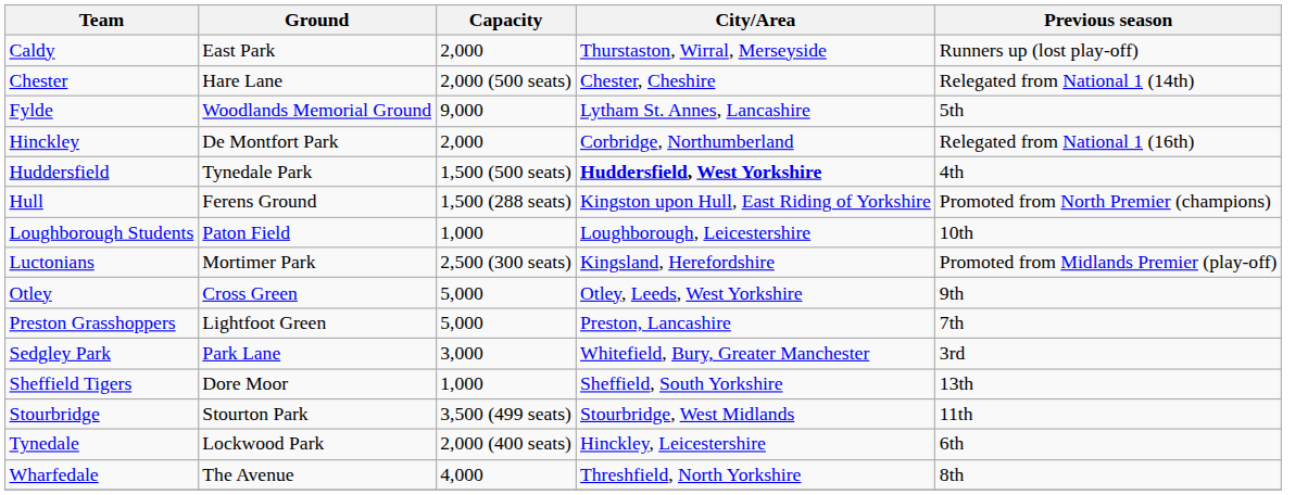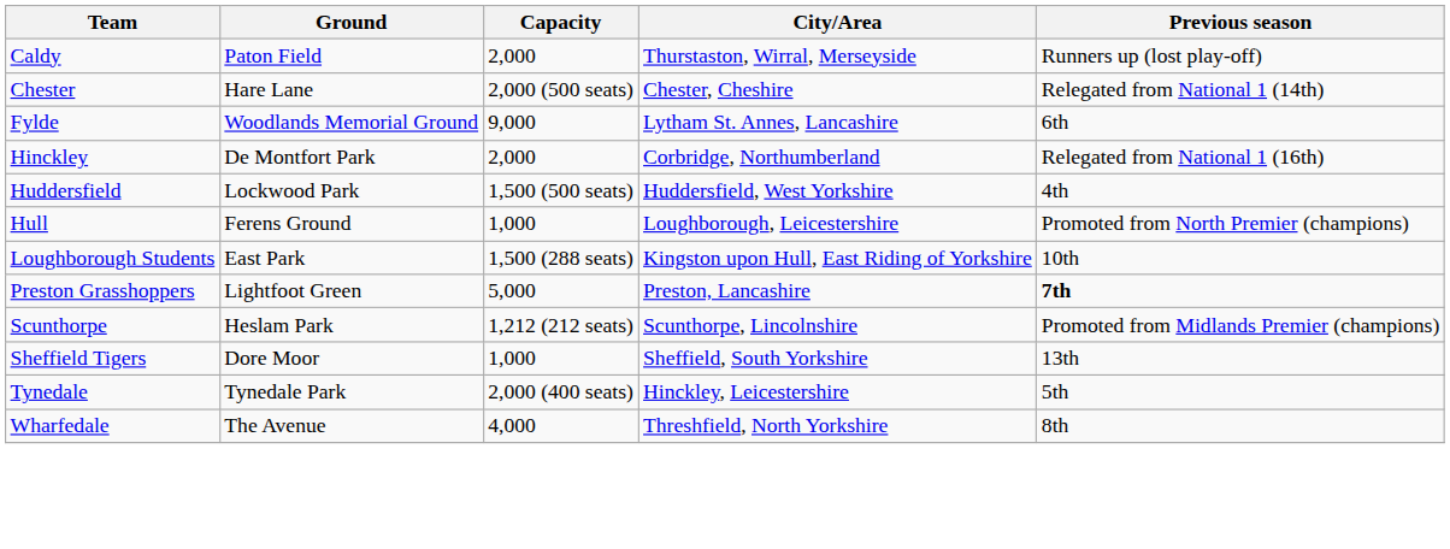 <table class="wikitable sortable">
 <tr>
 <th>Team</th>
 <th>Ground</th>
 <th>Capacity</th>
 <th>City/Area</th>
 <th>Previous season</th>
 </tr>
 <tr>
 <td><a href='#'>Caldy</a></td>
-<td>East Park</td>
+<td><a href='#'>Paton Field</a></td>
 <td>2,000</td>
 <td><a href='#'>Thurstaston</a>, <a href='#'>Wirral</a>, <a href='#'>Merseyside</a></td>
 <td>Runners up (lost play-off)</td>
 </tr>
 <tr>
 <td><a href='#'>Chester</a></td>
 <td>Hare Lane</td>
 <td>2,000 (500 seats)</td>
 <td><a href='#'>Chester</a>, <a href='#'>Cheshire</a></td>
 <td>Relegated from <a href='#'>National 1</a> (14th)</td>
 </tr>
 <tr>
 <td><a href='#'>Fylde</a></td>
 <td><a href='#'>Woodlands Memorial Ground</a></td>
 <td>9,000</td>
 <td><a href='#'>Lytham St. Annes</a>, <a href='#'>Lancashire</a></td>
-<td>5th</td>
+<td>6th</td>
 </tr>
 <tr>
 <td><a href='#'>Hinckley</a></td>
 <td>De Montfort Park</td>
 <td>2,000</td>
 <td><a href='#'>Corbridge</a>, <a href='#'>Northumberland</a></td>
 <td>Relegated from <a href='#'>National 1</a> (16th)</td>
 </tr>
 <tr>
 <td><a href='#'>Huddersfield</a></td>
-<td>Tynedale Park</td>
+<td>Lockwood Park</td>
 <td>1,500 (500 seats)</td>
-<td><strong><a href='#'>Huddersfield</a>, <a href='#'>West Yorkshire</a></strong></td>
+<td><a href='#'>Huddersfield</a>, <a href='#'>West Yorkshire</a></td>
 <td>4th</td>
 </tr>
 <tr>
 <td><a href='#'>Hull</a></td>
 <td>Ferens Ground</td>
-<td>1,500 (288 seats)</td>
-<td><a href='#'>Kingston upon Hull</a>, <a href='#'>East Riding of Yorkshire</a></td>
+<td>1,000</td>
+<td><a href='#'>Loughborough</a>, <a href='#'>Leicestershire</a></td>
 <td>Promoted from <a href='#'>North Premier</a> (champions)</td>
 </tr>
 <tr>
 <td><a href='#'>Loughborough Students</a></td>
-<td><a href='#'>Paton Field</a></td>
-<td>1,000</td>
-<td><a href='#'>Loughborough</a>, <a href='#'>Leicestershire</a></td>
+<td>East Park</td>
+<td>1,500 (288 seats)</td>
+<td><a href='#'>Kingston upon Hull</a>, <a href='#'>East Riding of Yorkshire</a></td>
 <td>10th</td>
-</tr>
-<tr>
-<td><a href='#'>Luctonians</a></td>
-<td>Mortimer Park</td>
-<td>2,500 (300 seats)</td>
-<td><a href='#'>Kingsland</a>, <a href='#'>Herefordshire</a></td>
-<td>Promoted from <a href='#'>Midlands Premier</a> (play-off)</td>
-</tr>
-<tr>
-<td><a href='#'>Otley</a></td>
-<td><a href='#'>Cross Green</a></td>
-<td>5,000</td>
-<td><a href='#'>Otley</a>, <a href='#'>Leeds</a>, <a href='#'>West Yorkshire</a></td>
-<td>9th</td>
 </tr>
 <tr>
 <td><a href='#'>Preston Grasshoppers</a></td>
 <td>Lightfoot Green</td>
 <td>5,000</td>
 <td><a href='#'>Preston, Lancashire</a></td>
-<td>7th</td>
+<td><strong>7th</strong></td>
 </tr>
 <tr>
-<td><a href='#'>Sedgley Park</a></td>
-<td><a href='#'>Park Lane</a></td>
-<td>3,000</td>
-<td><a href='#'>Whitefield</a>, <a href='#'>Bury, Greater Manchester</a></td>
-<td>3rd</td>
+<td><a href='#'>Scunthorpe</a></td>
+<td>Heslam Park</td>
+<td>1,212 (212 seats)</td>
+<td><a href='#'>Scunthorpe</a>, <a href='#'>Lincolnshire</a></td>
+<td>Promoted from <a href='#'>Midlands Premier</a> (champions)</td>
 </tr>
 <tr>
 <td><a href='#'>Sheffield Tigers</a></td>
 <td>Dore Moor</td>
 <td>1,000</td>
 <td><a href='#'>Sheffield</a>, <a href='#'>South Yorkshire</a></td>
 <td>13th</td>
 </tr>
 <tr>
-<td><a href='#'>Stourbridge</a></td>
-<td>Stourton Park</td>
-<td>3,500 (499 seats)</td>
-<td><a href='#'>Stourbridge</a>, <a href='#'>West Midlands</a></td>
-<td>11th</td>
-</tr>
-<tr>
 <td><a href='#'>Tynedale</a></td>
-<td>Lockwood Park</td>
+<td>Tynedale Park</td>
 <td>2,000 (400 seats)</td>
 <td><a href='#'>Hinckley</a>, <a href='#'>Leicestershire</a></td>
-<td>6th</td>
+<td>5th</td>
 </tr>
 <tr>
 <td><a href='#'>Wharfedale</a></td>
 <td>The Avenue</td>
 <td>4,000</td>
 <td><a href='#'>Threshfield</a>, <a href='#'>North Yorkshire</a></td>
 <td>8th</td>
 </tr>
 <tr>
 </tr>
 </table>
